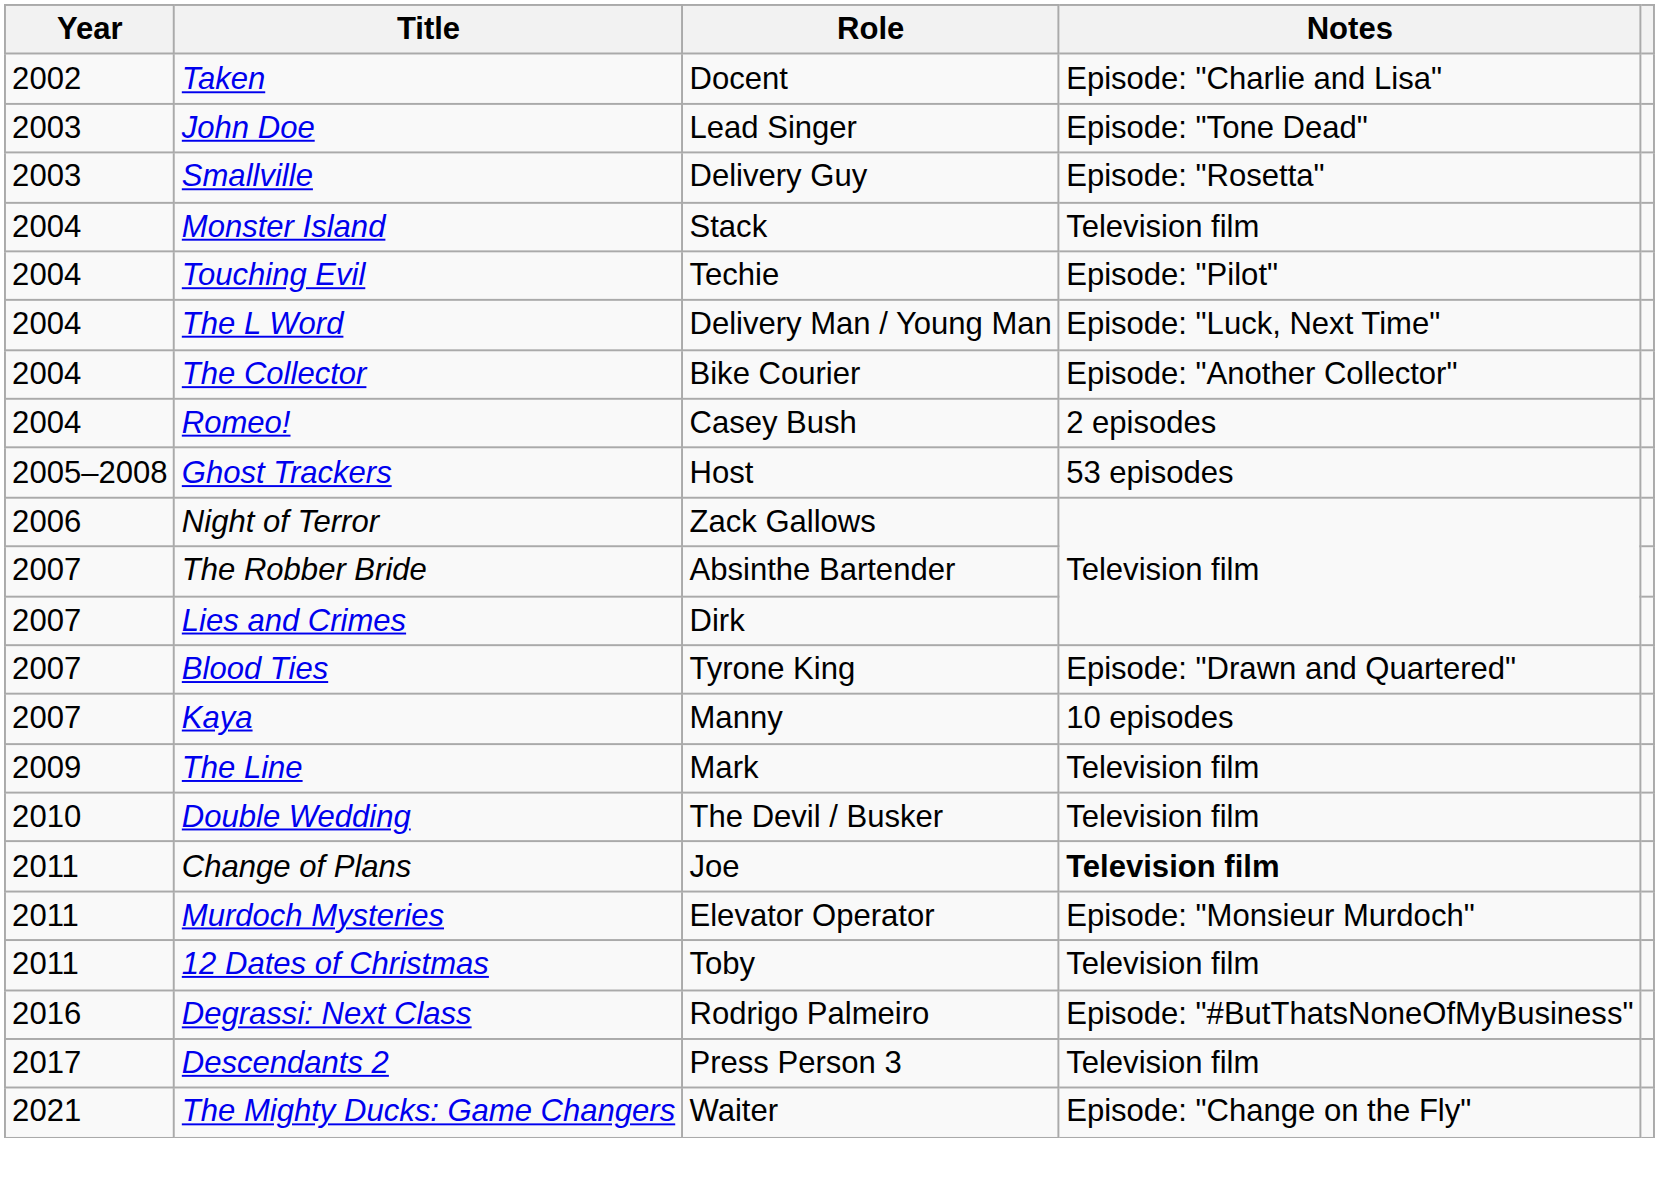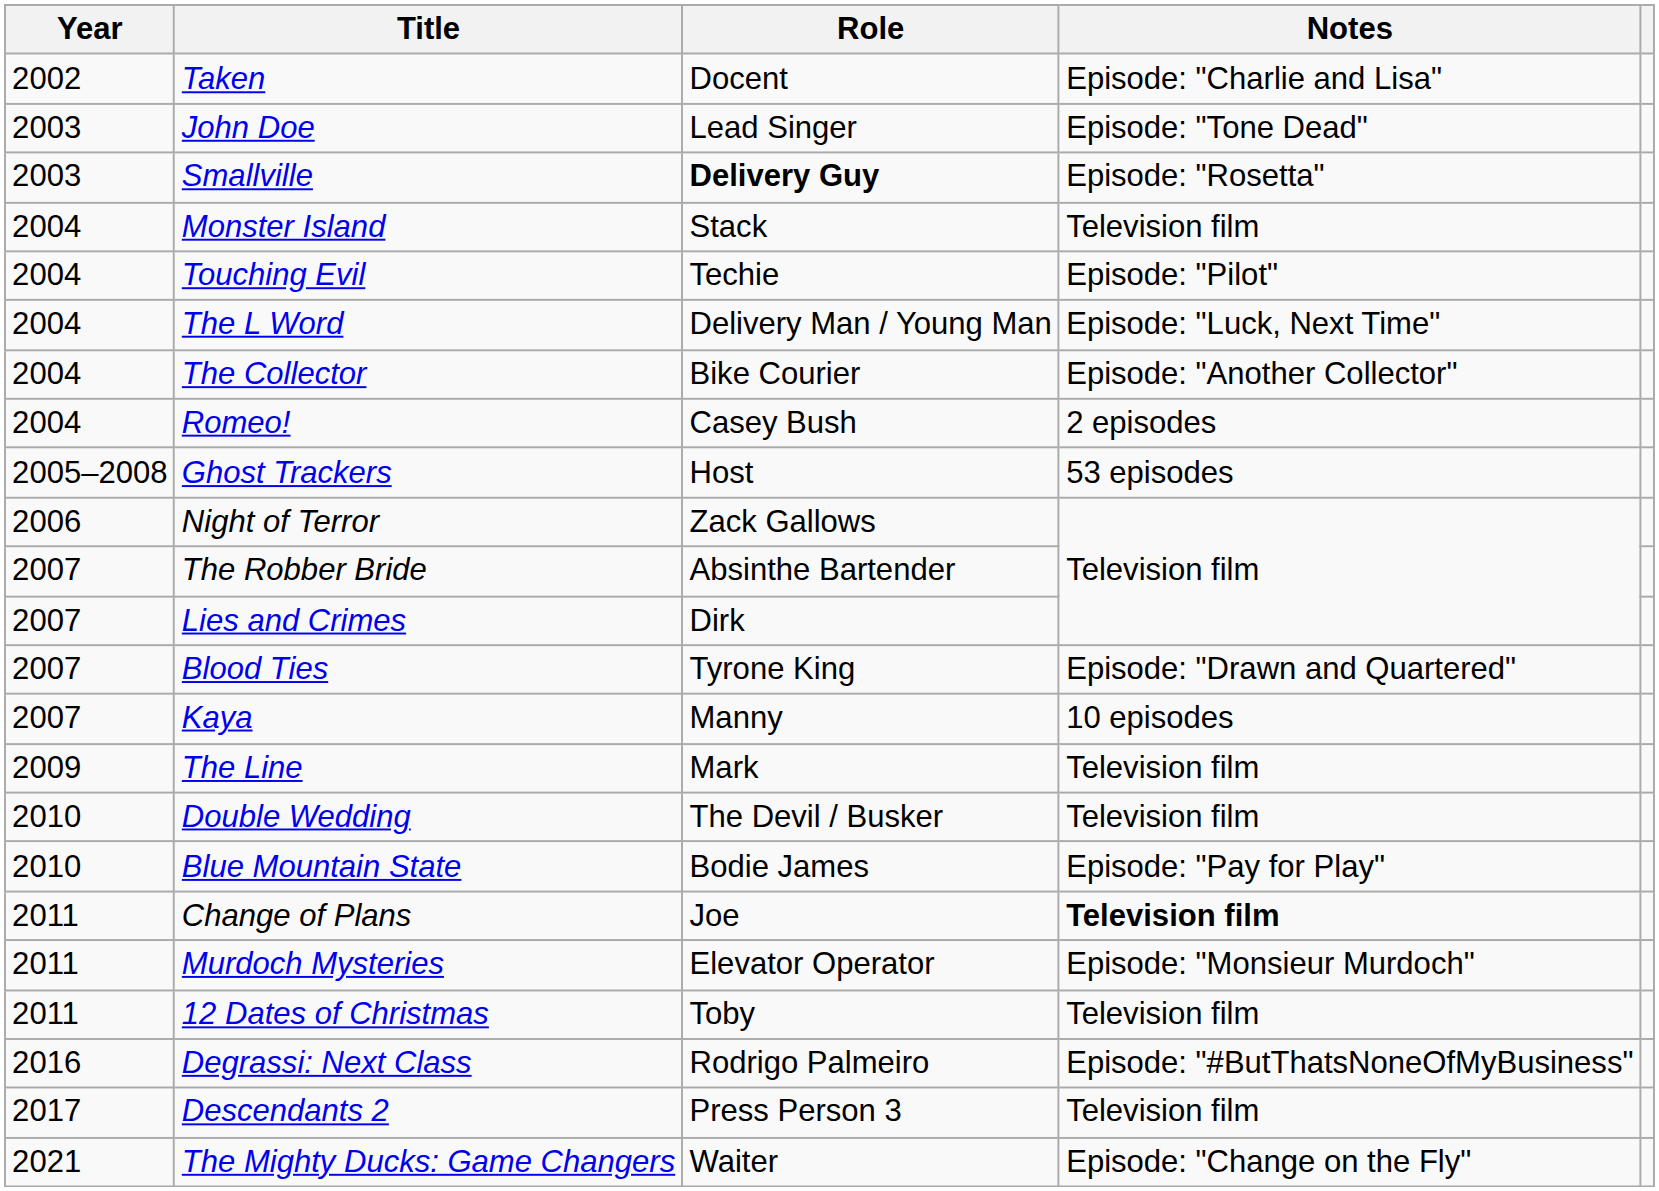 <table class="wikitable sortable">
 <tr>
 <th>Year</th>
 <th>Title</th>
 <th>Role</th>
 <th>Notes</th>
 <th class="unsortable"></th>
 </tr>
 <tr>
 <td>2002</td>
 <td><a href='#'><em>Taken</em></a></td>
 <td>Docent</td>
 <td>Episode: "Charlie and Lisa"</td>
 <td></td>
 </tr>
 <tr>
 <td>2003</td>
 <td><a href='#'><em>John Doe</em></a></td>
 <td>Lead Singer</td>
 <td>Episode: "Tone Dead"</td>
 <td></td>
 </tr>
 <tr>
 <td>2003</td>
 <td><em><a href='#'>Smallville</a></em></td>
-<td>Delivery Guy</td>
+<td><strong>Delivery Guy</strong></td>
 <td>Episode: "Rosetta"</td>
 <td></td>
 </tr>
 <tr>
 <td>2004</td>
 <td><a href='#'><em>Monster Island</em></a></td>
 <td>Stack</td>
 <td>Television film</td>
 <td></td>
 </tr>
 <tr>
 <td>2004</td>
 <td><a href='#'><em>Touching Evil</em></a></td>
 <td>Techie</td>
 <td>Episode: "Pilot"</td>
 <td></td>
 </tr>
 <tr>
 <td>2004</td>
 <td><em><a href='#'>The L Word</a></em></td>
 <td>Delivery Man / Young Man</td>
 <td>Episode: "Luck, Next Time"</td>
 <td></td>
 </tr>
 <tr>
 <td>2004</td>
 <td><a href='#'><em>The Collector</em></a></td>
 <td>Bike Courier</td>
 <td>Episode: "Another Collector"</td>
 <td></td>
 </tr>
 <tr>
 <td>2004</td>
 <td><em><a href='#'>Romeo!</a></em></td>
 <td>Casey Bush</td>
 <td>2 episodes</td>
 <td></td>
 </tr>
 <tr>
 <td>2005–2008</td>
 <td><em><a href='#'>Ghost Trackers</a></em></td>
 <td>Host</td>
 <td>53 episodes</td>
 <td></td>
 </tr>
 <tr>
 <td>2006</td>
 <td><em>Night of Terror</em></td>
 <td>Zack Gallows</td>
 <td rowspan="3">Television film</td>
 <td></td>
 </tr>
 <tr>
 <td>2007</td>
 <td><em>The Robber Bride</em></td>
 <td>Absinthe Bartender</td>
 <td></td>
 </tr>
 <tr>
 <td>2007</td>
 <td><em><a href='#'>Lies and Crimes</a></em></td>
 <td>Dirk</td>
 <td></td>
 </tr>
 <tr>
 <td>2007</td>
 <td><a href='#'><em>Blood Ties</em></a></td>
 <td>Tyrone King</td>
 <td>Episode: "Drawn and Quartered"</td>
 <td></td>
 </tr>
 <tr>
 <td>2007</td>
 <td><a href='#'><em>Kaya</em></a></td>
 <td>Manny</td>
 <td>10 episodes</td>
 <td></td>
 </tr>
 <tr>
 <td>2009</td>
 <td><a href='#'><em>The Line</em></a></td>
 <td>Mark</td>
 <td>Television film</td>
 <td></td>
 </tr>
 <tr>
 <td>2010</td>
 <td><a href='#'><em>Double Wedding</em></a></td>
 <td>The Devil / Busker</td>
 <td>Television film</td>
 <td></td>
 </tr>
 <tr>
+<td>2010</td>
+<td><em><a href='#'>Blue Mountain State</a></em></td>
+<td>Bodie James</td>
+<td>Episode: "Pay for Play"</td>
+<td></td>
+</tr>
+<tr>
 <td>2011</td>
 <td><em>Change of Plans</em></td>
 <td>Joe</td>
 <td><strong>Television film</strong></td>
 <td></td>
 </tr>
 <tr>
 <td>2011</td>
 <td><em><a href='#'>Murdoch Mysteries</a></em></td>
 <td>Elevator Operator</td>
 <td>Episode: "Monsieur Murdoch"</td>
 <td></td>
 </tr>
 <tr>
 <td>2011</td>
 <td><em><a href='#'>12 Dates of Christmas</a></em></td>
 <td>Toby</td>
 <td>Television film</td>
 <td></td>
 </tr>
 <tr>
 <td>2016</td>
 <td><em><a href='#'>Degrassi: Next Class</a></em></td>
 <td>Rodrigo Palmeiro</td>
 <td>Episode: "#ButThatsNoneOfMyBusiness"</td>
 <td></td>
 </tr>
 <tr>
 <td>2017</td>
 <td><em><a href='#'>Descendants 2</a></em></td>
 <td>Press Person 3</td>
 <td>Television film</td>
 <td></td>
 </tr>
 <tr>
 <td>2021</td>
 <td><em><a href='#'>The Mighty Ducks: Game Changers</a></em></td>
 <td>Waiter</td>
 <td>Episode: "Change on the Fly"</td>
 <td></td>
 </tr>
 </table>
